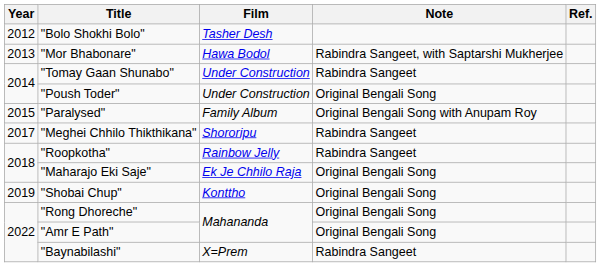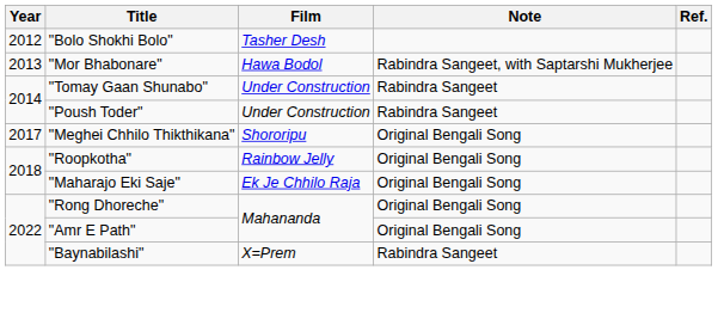 <table class="wikitable">
 <tr>
 <th>Year</th>
 <th>Title</th>
 <th>Film</th>
 <th>Note</th>
 <th>Ref.</th>
 </tr>
 <tr>
 <td>2012</td>
 <td>"Bolo Shokhi Bolo"</td>
 <td><em><a href='#'>Tasher Desh</a></em></td>
 <td></td>
 <td></td>
 </tr>
 <tr>
 <td>2013</td>
 <td>"Mor Bhabonare"</td>
 <td><em><a href='#'>Hawa Bodol</a></em></td>
 <td>Rabindra Sangeet, with Saptarshi Mukherjee</td>
 <td></td>
 </tr>
 <tr>
 <td rowspan="2">2014</td>
 <td>"Tomay Gaan Shunabo"</td>
 <td><em><a href='#'>Under Construction</a></em></td>
 <td>Rabindra Sangeet</td>
 <td></td>
 </tr>
 <tr>
 <td>"Poush Toder"</td>
 <td><em>Under Construction</em></td>
-<td>Original Bengali Song</td>
-<td></td>
-</tr>
-<tr>
-<td>2015</td>
-<td>"Paralysed"</td>
-<td><em>Family Album</em></td>
-<td>Original Bengali Song with Anupam Roy</td>
+<td>Rabindra Sangeet</td>
 <td></td>
 </tr>
 <tr>
 <td>2017</td>
 <td>"Meghei Chhilo Thikthikana"</td>
 <td><em><a href='#'>Shororipu</a></em></td>
-<td>Rabindra Sangeet</td>
+<td>Original Bengali Song</td>
 <td></td>
 </tr>
 <tr>
 <td rowspan="2">2018</td>
 <td>"Roopkotha"</td>
 <td><em><a href='#'>Rainbow Jelly</a></em></td>
-<td>Rabindra Sangeet</td>
+<td>Original Bengali Song</td>
 <td></td>
 </tr>
 <tr>
 <td>"Maharajo Eki Saje"</td>
 <td><em><a href='#'>Ek Je Chhilo Raja</a></em></td>
-<td>Original Bengali Song</td>
-<td></td>
-</tr>
-<tr>
-<td>2019</td>
-<td>"Shobai Chup"</td>
-<td><em><a href='#'>Konttho</a></em></td>
 <td>Original Bengali Song</td>
 <td></td>
 </tr>
 <tr>
 <td rowspan="3">2022</td>
 <td>"Rong Dhoreche"</td>
 <td rowspan="2"><em>Mahananda</em></td>
 <td>Original Bengali Song</td>
 <td></td>
 </tr>
 <tr>
 <td>"Amr E Path"</td>
 <td>Original Bengali Song</td>
 <td></td>
 </tr>
 <tr>
 <td>"Baynabilashi"</td>
 <td><em>X=Prem</em></td>
 <td>Rabindra Sangeet</td>
 <td></td>
 </tr>
 </table>
